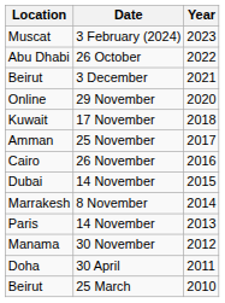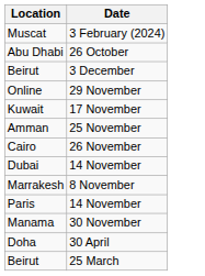 <table class="wikitable">
 <tr>
 <th>Location</th>
 <th>Date</th>
-<th>Year</th>
 </tr>
 <tr>
 <td>Muscat</td>
 <td>3 February (2024)</td>
-<td>2023</td>
 </tr>
 <tr>
 <td>Abu Dhabi</td>
 <td>26 October</td>
-<td>2022</td>
 </tr>
 <tr>
 <td>Beirut</td>
 <td>3 December</td>
-<td>2021</td>
 </tr>
 <tr>
 <td>Online </td>
 <td>29 November</td>
-<td>2020</td>
 </tr>
 <tr>
 <td>Kuwait</td>
 <td>17 November</td>
-<td>2018</td>
 </tr>
 <tr>
 <td>Amman</td>
 <td>25 November</td>
-<td>2017</td>
 </tr>
 <tr>
 <td>Cairo</td>
 <td>26 November</td>
-<td>2016</td>
 </tr>
 <tr>
 <td>Dubai</td>
 <td>14 November</td>
-<td>2015</td>
 </tr>
 <tr>
 <td>Marrakesh</td>
 <td>8 November</td>
-<td>2014</td>
 </tr>
 <tr>
 <td>Paris</td>
 <td>14 November</td>
-<td>2013</td>
 </tr>
 <tr>
 <td>Manama</td>
 <td>30 November</td>
-<td>2012</td>
 </tr>
 <tr>
 <td>Doha</td>
 <td>30 April</td>
-<td>2011</td>
 </tr>
 <tr>
 <td>Beirut</td>
 <td>25 March</td>
-<td>2010</td>
 </tr>
 </table>
